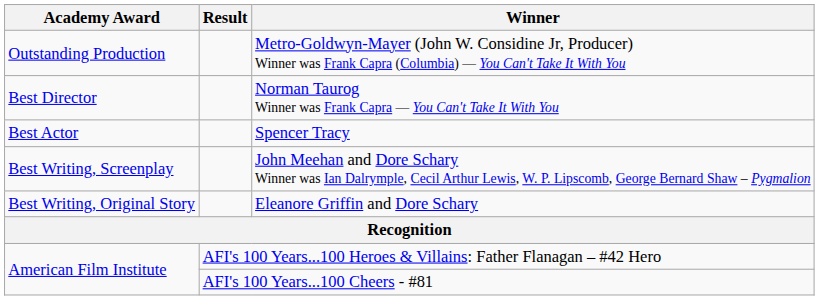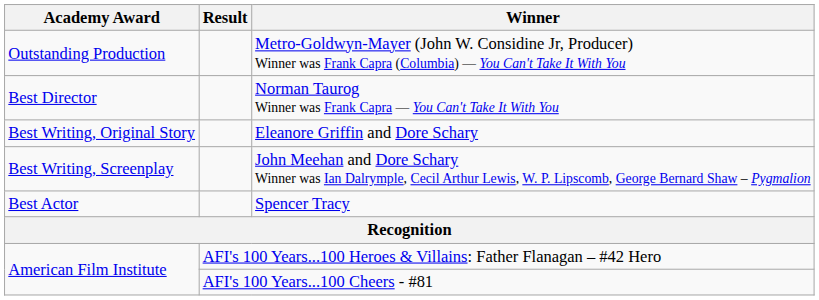 <table class="wikitable" border="1">
 <tr>
 <th>Academy Award</th>
 <th>Result</th>
 <th>Winner</th>
 </tr>
 <tr>
 <td><a href='#'>Outstanding Production</a></td>
 <td></td>
 <td><a href='#'>Metro-Goldwyn-Mayer</a> (John W. Considine Jr, Producer) <br> <small>Winner was <a href='#'>Frank Capra</a> (<a href='#'>Columbia</a>) — <em><a href='#'>You Can't Take It With You</a></em></small></td>
 </tr>
 <tr>
 <td><a href='#'>Best Director</a></td>
 <td></td>
 <td><a href='#'>Norman Taurog</a> <br> <small>Winner was <a href='#'>Frank Capra</a> — <em><a href='#'>You Can't Take It With You</a></em></small></td>
 </tr>
 <tr>
-<td><a href='#'>Best Actor</a></td>
+<td><a href='#'>Best Writing, Original Story</a></td>
 <td></td>
-<td><a href='#'>Spencer Tracy</a></td>
+<td><a href='#'>Eleanore Griffin</a> and <a href='#'>Dore Schary</a></td>
 </tr>
 <tr>
 <td><a href='#'>Best Writing, Screenplay</a></td>
 <td></td>
 <td><a href='#'>John Meehan</a> and <a href='#'>Dore Schary</a> <br> <small>Winner was <a href='#'>Ian Dalrymple</a>, <a href='#'>Cecil Arthur Lewis</a>, <a href='#'>W. P. Lipscomb</a>, <a href='#'>George Bernard Shaw</a> – <em><a href='#'>Pygmalion</a></em></small></td>
 </tr>
 <tr>
-<td><a href='#'>Best Writing, Original Story</a></td>
+<td><a href='#'>Best Actor</a></td>
 <td></td>
-<td><a href='#'>Eleanore Griffin</a> and <a href='#'>Dore Schary</a></td>
+<td><a href='#'>Spencer Tracy</a></td>
 </tr>
 <tr>
 <th colspan=3>Recognition</th>
 </tr>
 <tr>
 <td rowspan=2><a href='#'>American Film Institute</a></td>
 <td colspan=2><a href='#'>AFI's 100 Years...100 Heroes & Villains</a>: Father Flanagan – #42 Hero</td>
 </tr>
 <tr>
 <td colspan=2><a href='#'>AFI's 100 Years...100 Cheers</a> - #81</td>
 </tr>
 </table>
